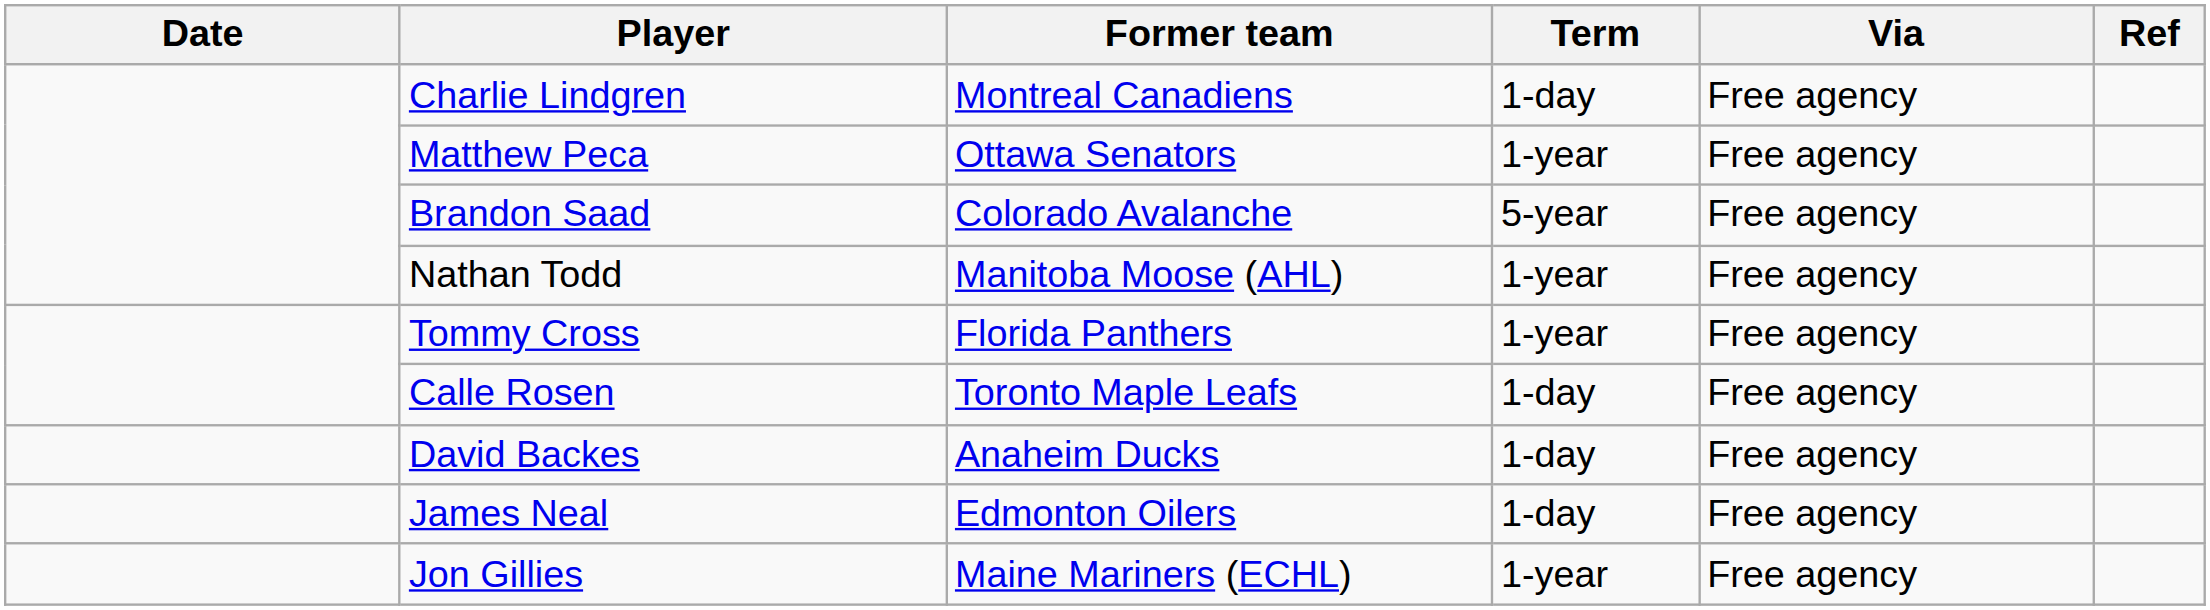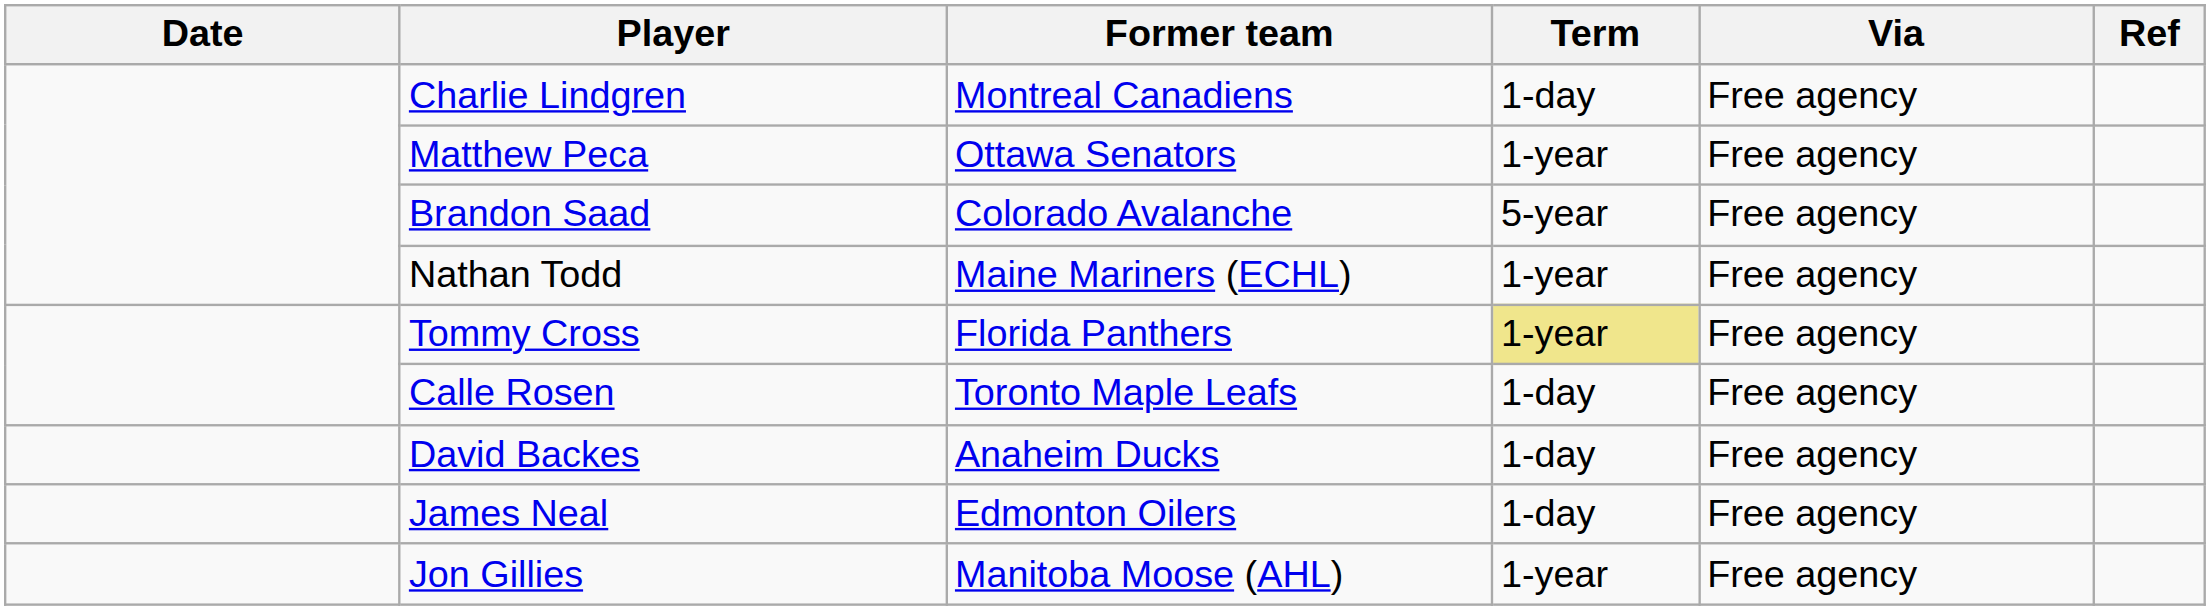 <table class="wikitable">
 <tr style="background:#ddd; text-align:center;">
 <th style="width: 10em;">Date</th>
 <th style="width: 14em;">Player</th>
 <th style="width: 14em;">Former team</th>
 <th style="width: 5em;">Term</th>
 <th style="width: 10em;">Via</th>
 <th style="width: 2.5em;">Ref</th>
 </tr>
 <tr>
 <td rowspan=4></td>
 <td><a href='#'>Charlie Lindgren</a></td>
 <td><a href='#'>Montreal Canadiens</a></td>
 <td>1-day</td>
 <td>Free agency</td>
 <td></td>
 </tr>
 <tr>
 <td><a href='#'>Matthew Peca</a></td>
 <td><a href='#'>Ottawa Senators</a></td>
 <td>1-year</td>
 <td>Free agency</td>
 <td></td>
 </tr>
 <tr>
 <td><a href='#'>Brandon Saad</a></td>
 <td><a href='#'>Colorado Avalanche</a></td>
 <td>5-year</td>
 <td>Free agency</td>
 <td></td>
 </tr>
 <tr>
 <td>Nathan Todd</td>
-<td><a href='#'>Manitoba Moose</a> (<a href='#'>AHL</a>)</td>
+<td><a href='#'>Maine Mariners</a> (<a href='#'>ECHL</a>)</td>
 <td>1-year</td>
 <td>Free agency</td>
 <td></td>
 </tr>
 <tr>
 <td rowspan=2></td>
 <td><a href='#'>Tommy Cross</a></td>
 <td><a href='#'>Florida Panthers</a></td>
-<td>1-year</td>
+<td style="background: khaki;">1-year</td>
 <td>Free agency</td>
 <td></td>
 </tr>
 <tr>
 <td><a href='#'>Calle Rosen</a></td>
 <td><a href='#'>Toronto Maple Leafs</a></td>
 <td>1-day</td>
 <td>Free agency</td>
 <td></td>
 </tr>
 <tr>
 <td></td>
 <td><a href='#'>David Backes</a></td>
 <td><a href='#'>Anaheim Ducks</a></td>
 <td>1-day</td>
 <td>Free agency</td>
 <td></td>
 </tr>
 <tr>
 <td></td>
 <td><a href='#'>James Neal</a></td>
 <td><a href='#'>Edmonton Oilers</a></td>
 <td>1-day</td>
 <td>Free agency</td>
 <td></td>
 </tr>
 <tr>
 <td></td>
 <td><a href='#'>Jon Gillies</a></td>
-<td><a href='#'>Maine Mariners</a> (<a href='#'>ECHL</a>)</td>
+<td><a href='#'>Manitoba Moose</a> (<a href='#'>AHL</a>)</td>
 <td>1-year</td>
 <td>Free agency</td>
 <td></td>
 </tr>
 </table>
